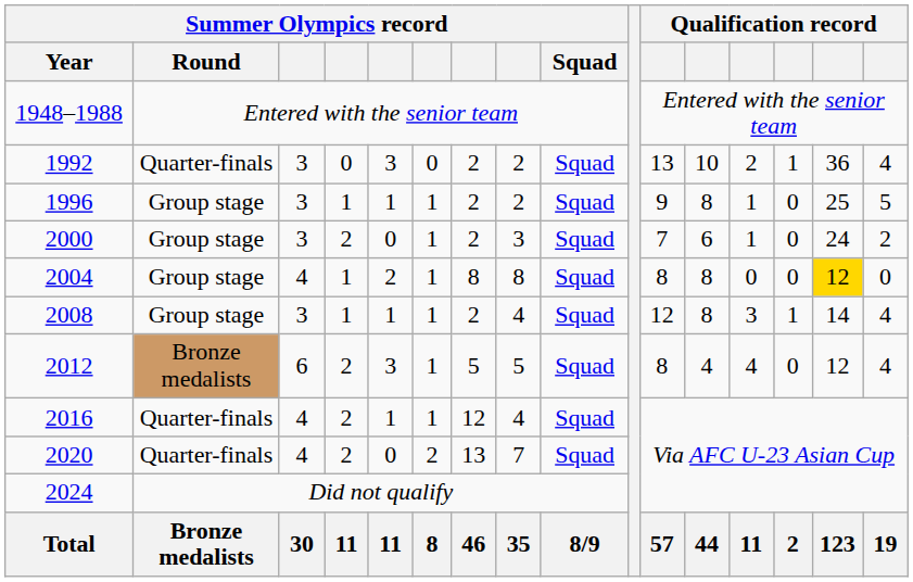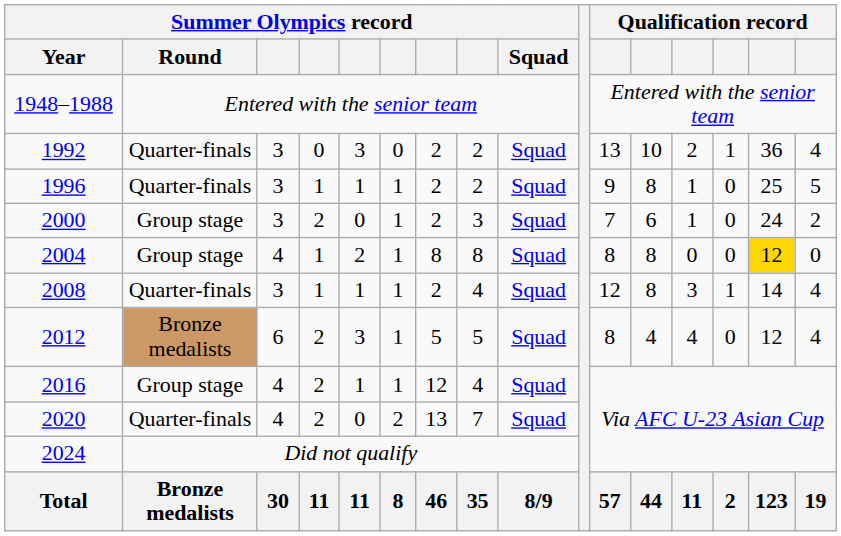 <table class="wikitable" style="text-align: center;">
 <tr>
 <th colspan="9"><a href='#'>Summer Olympics</a> record</th>
 <th style=width:1 rowspan=13></th>
 <th colspan=6>Qualification record</th>
 </tr>
 <tr>
 <th width="120">Year</th>
 <th width="120">Round</th>
 <th width="30"></th>
 <th width="30"></th>
 <th width="30"></th>
 <th width="30"></th>
 <th width="30"></th>
 <th width="30"></th>
 <th width="60">Squad</th>
 <th width="30"></th>
 <th width="30"></th>
 <th width="30"></th>
 <th width="30"></th>
 <th width="30"></th>
 <th width="30"></th>
 </tr>
 <tr>
 <td><a href='#'>1948</a>–<a href='#'>1988</a></td>
 <td colspan="8"><em>Entered with the <a href='#'>senior team</a></em></td>
 <td colspan="6"><em>Entered with the <a href='#'>senior team</a></em></td>
 </tr>
 <tr>
 <td> <a href='#'>1992</a></td>
 <td>Quarter-finals</td>
 <td>3</td>
 <td>0</td>
 <td>3</td>
 <td>0</td>
 <td>2</td>
 <td>2</td>
 <td><a href='#'>Squad</a></td>
 <td>13</td>
 <td>10</td>
 <td>2</td>
 <td>1</td>
 <td>36</td>
 <td>4</td>
 </tr>
 <tr>
 <td> <a href='#'>1996</a></td>
-<td>Group stage</td>
+<td>Quarter-finals</td>
 <td>3</td>
 <td>1</td>
 <td>1</td>
 <td>1</td>
 <td>2</td>
 <td>2</td>
 <td><a href='#'>Squad</a></td>
 <td>9</td>
 <td>8</td>
 <td>1</td>
 <td>0</td>
 <td>25</td>
 <td>5</td>
 </tr>
 <tr>
 <td> <a href='#'>2000</a></td>
 <td>Group stage</td>
 <td>3</td>
 <td>2</td>
 <td>0</td>
 <td>1</td>
 <td>2</td>
 <td>3</td>
 <td><a href='#'>Squad</a></td>
 <td>7</td>
 <td>6</td>
 <td>1</td>
 <td>0</td>
 <td>24</td>
 <td>2</td>
 </tr>
 <tr>
 <td> <a href='#'>2004</a></td>
 <td>Group stage</td>
 <td>4</td>
 <td>1</td>
 <td>2</td>
 <td>1</td>
 <td>8</td>
 <td>8</td>
 <td><a href='#'>Squad</a></td>
 <td>8</td>
 <td>8</td>
 <td>0</td>
 <td>0</td>
 <td style="background: gold;">12</td>
 <td>0</td>
 </tr>
 <tr>
 <td> <a href='#'>2008</a></td>
-<td>Group stage</td>
+<td>Quarter-finals</td>
 <td>3</td>
 <td>1</td>
 <td>1</td>
 <td>1</td>
 <td>2</td>
 <td>4</td>
 <td><a href='#'>Squad</a></td>
 <td>12</td>
 <td>8</td>
 <td>3</td>
 <td>1</td>
 <td>14</td>
 <td>4</td>
 </tr>
 <tr>
 <td> <a href='#'>2012</a></td>
 <td style="background:#cc9966">Bronze medalists</td>
 <td>6</td>
 <td>2</td>
 <td>3</td>
 <td>1</td>
 <td>5</td>
 <td>5</td>
 <td><a href='#'>Squad</a></td>
 <td>8</td>
 <td>4</td>
 <td>4</td>
 <td>0</td>
 <td>12</td>
 <td>4</td>
 </tr>
 <tr>
 <td> <a href='#'>2016</a></td>
-<td>Quarter-finals</td>
+<td>Group stage</td>
 <td>4</td>
 <td>2</td>
 <td>1</td>
 <td>1</td>
 <td>12</td>
 <td>4</td>
 <td><a href='#'>Squad</a></td>
 <td rowspan=3 colspan=6><em>Via <a href='#'>AFC U-23 Asian Cup</a></em></td>
 </tr>
 <tr>
 <td> <a href='#'>2020</a></td>
 <td>Quarter-finals</td>
 <td>4</td>
 <td>2</td>
 <td>0</td>
 <td>2</td>
 <td>13</td>
 <td>7</td>
 <td><a href='#'>Squad</a></td>
 </tr>
 <tr>
 <td> <a href='#'>2024</a></td>
 <td colspan="8"><em>Did not qualify</em></td>
 </tr>
 <tr>
 <th>Total</th>
 <th>Bronze medalists</th>
 <th>30</th>
 <th>11</th>
 <th>11</th>
 <th>8</th>
 <th>46</th>
 <th>35</th>
 <th>8/9</th>
 <th>57</th>
 <th>44</th>
 <th>11</th>
 <th>2</th>
 <th>123</th>
 <th>19</th>
 </tr>
 </table>
